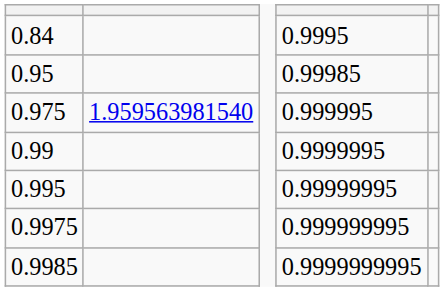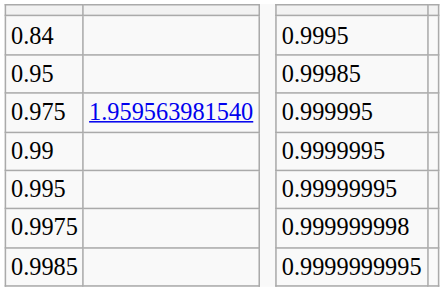 <table class="wikitable" style="text-align:left;margin-left:24pt;border:none;">
 <tr>
 <th></th>
 <th></th>
 <td rowspan="8" style="border:none;"> </td>
 <th></th>
 <th></th>
 </tr>
 <tr>
 <td>0.84</td>
 <td></td>
 <td>0.9995</td>
 <td></td>
 </tr>
 <tr>
 <td>0.95</td>
 <td></td>
 <td>0.99985</td>
 <td></td>
 </tr>
 <tr>
 <td>0.975</td>
 <td><a href='#'>1.959563981540</a></td>
 <td>0.999995</td>
 <td></td>
 </tr>
 <tr>
 <td>0.99</td>
 <td></td>
 <td>0.9999995</td>
 <td></td>
 </tr>
 <tr>
 <td>0.995</td>
 <td></td>
 <td>0.99999995</td>
 <td></td>
 </tr>
 <tr>
 <td>0.9975</td>
 <td></td>
-<td>0.999999995</td>
+<td>0.999999998</td>
 <td></td>
 </tr>
 <tr>
 <td>0.9985</td>
 <td></td>
 <td>0.9999999995</td>
 <td></td>
 </tr>
 </table>
